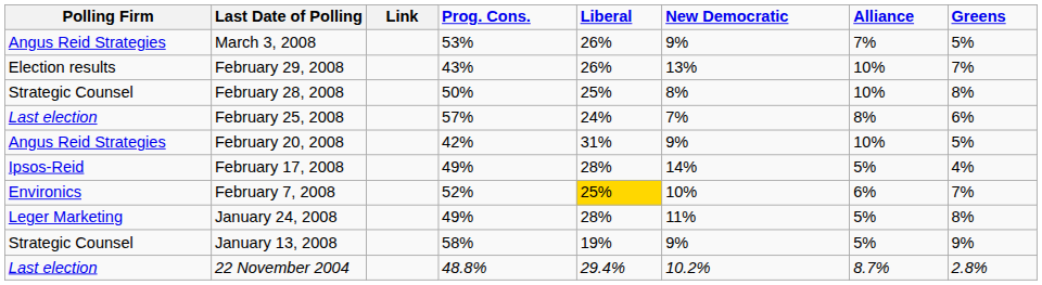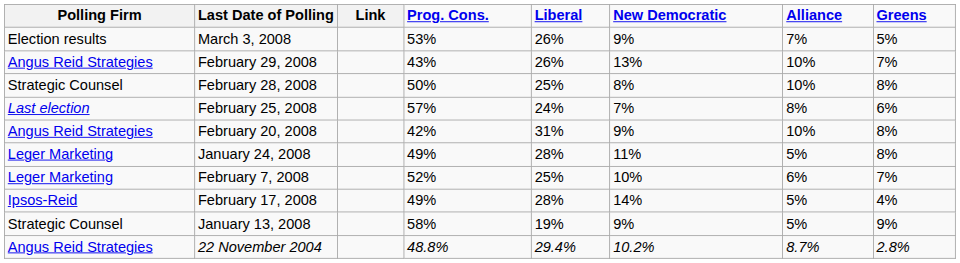 <table class="wikitable">
 <tr>
 <th width=20%>Polling Firm</th>
 <th width=15%>Last Date of Polling</th>
 <th width=7%>Link</th>
 <td><strong><a href='#'><span>Prog. Cons.</span></a></strong></td>
 <td><strong><a href='#'>Liberal</a></strong></td>
 <td><strong><a href='#'>New Democratic</a></strong></td>
 <td><strong><a href='#'><span>Alliance</span></a></strong></td>
 <td><strong><a href='#'>Greens</a></strong></td>
 </tr>
 <tr>
-<td><a href='#'>Angus Reid Strategies</a></td>
+<td>Election results</td>
 <td>March 3, 2008</td>
 <td></td>
 <td>53%</td>
 <td>26%</td>
 <td>9%</td>
 <td>7%</td>
 <td>5%</td>
 </tr>
 <tr>
-<td>Election results</td>
+<td><a href='#'>Angus Reid Strategies</a></td>
 <td>February 29, 2008</td>
 <td></td>
 <td>43%</td>
 <td>26%</td>
 <td>13%</td>
 <td>10%</td>
 <td>7%</td>
 </tr>
 <tr>
 <td>Strategic Counsel</td>
 <td>February 28, 2008</td>
 <td></td>
 <td>50%</td>
 <td>25%</td>
 <td>8%</td>
 <td>10%</td>
 <td>8%</td>
 </tr>
 <tr>
 <td><em><a href='#'>Last election</a></em></td>
 <td>February 25, 2008</td>
 <td></td>
 <td>57%</td>
 <td>24%</td>
 <td>7%</td>
 <td>8%</td>
 <td>6%</td>
 </tr>
 <tr>
 <td><a href='#'>Angus Reid Strategies</a></td>
 <td>February 20, 2008</td>
 <td></td>
 <td>42%</td>
 <td>31%</td>
 <td>9%</td>
 <td>10%</td>
+<td>8%</td>
+</tr>
+<tr>
+<td><a href='#'>Leger Marketing</a></td>
+<td>January 24, 2008</td>
+<td></td>
+<td>49%</td>
+<td>28%</td>
+<td>11%</td>
 <td>5%</td>
+<td>8%</td>
+</tr>
+<tr>
+<td><a href='#'>Leger Marketing</a></td>
+<td>February 7, 2008</td>
+<td></td>
+<td>52%</td>
+<td>25%</td>
+<td>10%</td>
+<td>6%</td>
+<td>7%</td>
 </tr>
 <tr>
 <td><a href='#'>Ipsos-Reid</a></td>
 <td>February 17, 2008</td>
 <td></td>
 <td>49%</td>
 <td>28%</td>
 <td>14%</td>
 <td>5%</td>
 <td>4%</td>
 </tr>
 <tr>
-<td><a href='#'>Environics</a></td>
-<td>February 7, 2008</td>
-<td></td>
-<td>52%</td>
-<td style="background: gold;">25%</td>
-<td>10%</td>
-<td>6%</td>
-<td>7%</td>
-</tr>
-<tr>
-<td><a href='#'>Leger Marketing</a></td>
-<td>January 24, 2008</td>
-<td></td>
-<td>49%</td>
-<td>28%</td>
-<td>11%</td>
-<td>5%</td>
-<td>8%</td>
-</tr>
-<tr>
 <td>Strategic Counsel</td>
 <td>January 13, 2008</td>
 <td></td>
 <td>58%</td>
 <td>19%</td>
 <td>9%</td>
 <td>5%</td>
 <td>9%</td>
 </tr>
 <tr>
-<td><em><a href='#'>Last election</a></em></td>
+<td><a href='#'>Angus Reid Strategies</a></td>
 <td><em>22 November 2004</em></td>
 <td></td>
 <td align=centre><em>48.8%</em></td>
 <td align=centre><em>29.4%</em></td>
 <td align=centre><em>10.2%</em></td>
 <td align=centre><em>8.7%</em></td>
 <td align=centre><em>2.8%</em></td>
 </tr>
 </table>
